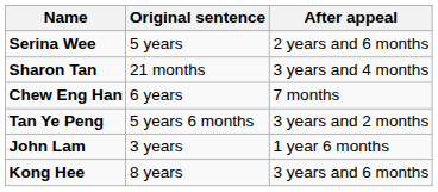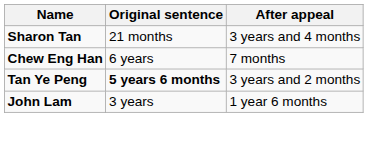 <table class="wikitable sortable">
 <tr>
 <th>Name</th>
 <th>Original sentence</th>
 <th>After appeal</th>
-</tr>
-<tr>
-<td><strong>Serina Wee</strong></td>
-<td>5 years</td>
-<td>2 years and 6 months</td>
 </tr>
 <tr>
 <td><strong>Sharon Tan</strong></td>
 <td>21 months</td>
 <td>3 years and 4 months</td>
 </tr>
 <tr>
 <td><strong>Chew Eng Han</strong></td>
 <td>6 years</td>
 <td>7 months</td>
 </tr>
 <tr>
 <td><strong>Tan Ye Peng</strong></td>
-<td>5 years 6 months</td>
+<td><strong>5 years 6 months</strong></td>
 <td>3 years and 2 months</td>
 </tr>
 <tr>
 <td><strong>John Lam</strong></td>
 <td>3 years</td>
 <td>1 year 6 months</td>
 </tr>
-<tr>
-<td><strong>Kong Hee</strong></td>
-<td>8 years</td>
-<td>3 years and 6 months</td>
-</tr>
 </table>
